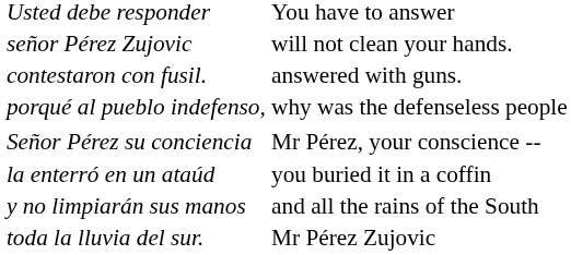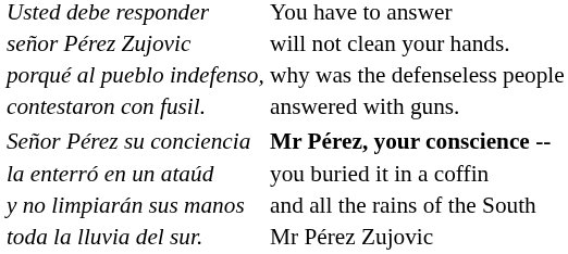 <table align="center">
 <tr>
 <td><em>Usted debe responder</em></td>
 <td>You have to answer</td>
 </tr>
 <tr>
 <td><em>señor Pérez Zujovic</em></td>
 <td>will not clean your hands.</td>
 </tr>
 <tr>
+<td><em>porqué al pueblo indefenso,</em></td>
+<td>why was the defenseless people</td>
+</tr>
+<tr>
 <td><em>contestaron  con fusil.</em></td>
 <td>answered with guns.</td>
-</tr>
-<tr>
-<td><em>porqué al pueblo indefenso,</em></td>
-<td>why was the defenseless people</td>
 </tr>
 <tr>
 </tr>
 <tr>
 <td><em>Señor Pérez su conciencia</em></td>
-<td>Mr Pérez, your conscience --</td>
+<td><strong>Mr Pérez, your conscience --</strong></td>
 </tr>
 <tr>
 <td><em>la enterró en un ataúd</em></td>
 <td>you buried it in a coffin</td>
 </tr>
 <tr>
 <td><em>y no limpiarán sus manos</em></td>
 <td>and all the rains of the South</td>
 </tr>
 <tr>
 <td><em>toda la lluvia del sur.</em></td>
 <td>Mr Pérez Zujovic</td>
 </tr>
 <tr>
 </tr>
 </table>
